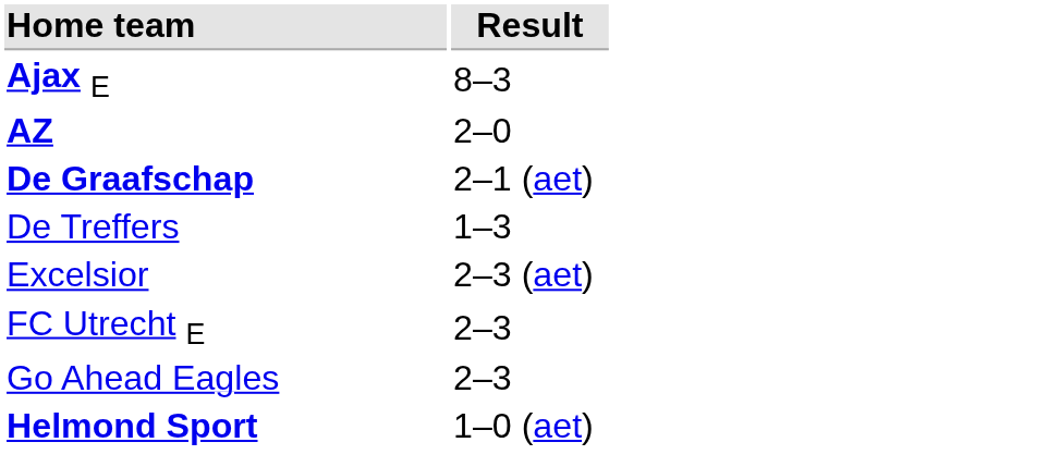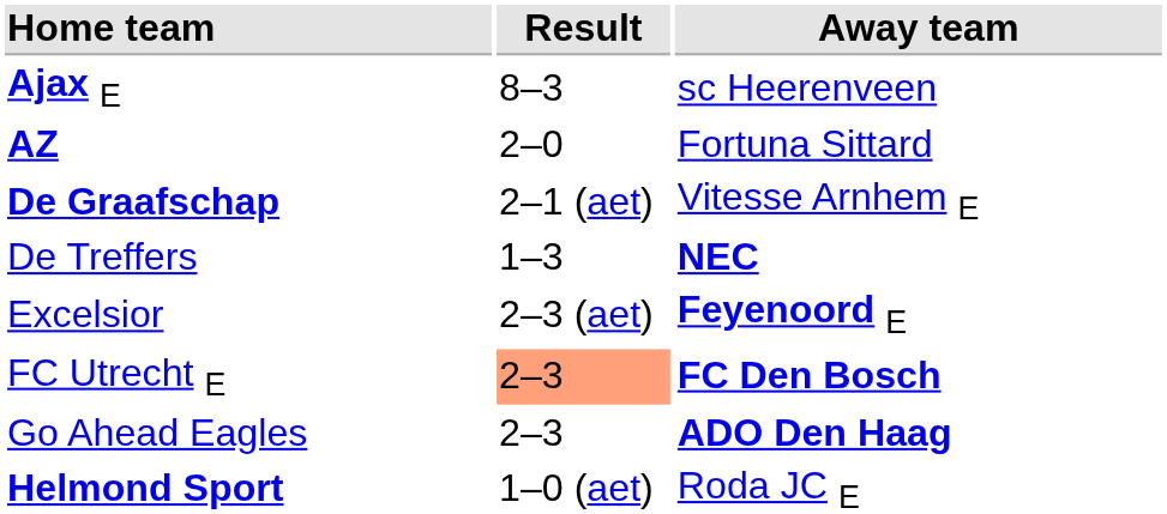 <table>
 <tr bgcolor="#E4E4E4">
 <th style="border-bottom:1px solid #AAAAAA" width="200" align="left">Home team</th>
 <th style="border-bottom:1px solid #AAAAAA" width="70" align="center">Result</th>
+<th style="border-bottom:1px solid #AAAAAA" width="200">Away team</th>
 </tr>
 <tr>
 <td><strong><a href='#'>Ajax</a></strong> <sub>E</sub></td>
 <td>8–3</td>
+<td><a href='#'>sc Heerenveen</a></td>
 </tr>
 <tr>
 <td><strong><a href='#'>AZ</a></strong></td>
 <td>2–0</td>
+<td><a href='#'>Fortuna Sittard</a></td>
 </tr>
 <tr>
 <td><strong><a href='#'>De Graafschap</a></strong></td>
 <td>2–1 (<a href='#'>aet</a>)</td>
+<td><a href='#'>Vitesse Arnhem</a> <sub>E</sub></td>
 </tr>
 <tr>
 <td><a href='#'>De Treffers</a></td>
 <td>1–3</td>
+<td><strong><a href='#'>NEC</a></strong></td>
 </tr>
 <tr>
 <td><a href='#'>Excelsior</a></td>
 <td>2–3 (<a href='#'>aet</a>)</td>
+<td><strong><a href='#'>Feyenoord</a></strong> <sub>E</sub></td>
 </tr>
 <tr>
 <td><a href='#'>FC Utrecht</a> <sub>E</sub></td>
-<td>2–3</td>
+<td style="background: lightsalmon;">2–3</td>
+<td><strong><a href='#'>FC Den Bosch</a></strong></td>
 </tr>
 <tr>
 <td><a href='#'>Go Ahead Eagles</a></td>
 <td>2–3</td>
+<td><strong><a href='#'>ADO Den Haag</a></strong></td>
 </tr>
 <tr>
 <td><strong><a href='#'>Helmond Sport</a></strong></td>
 <td>1–0 (<a href='#'>aet</a>)</td>
+<td><a href='#'>Roda JC</a> <sub>E</sub></td>
 </tr>
 </table>
